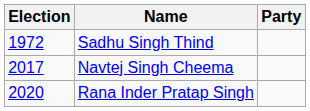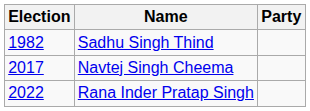 <table class="wikitable sortable">
 <tr>
 <th>Election</th>
 <th>Name</th>
 <th colspan="2">Party</th>
 </tr>
 <tr>
-<td><a href='#'>1972</a></td>
+<td><a href='#'>1982</a></td>
 <td><a href='#'>Sadhu Singh Thind</a></td>
 <td></td>
 </tr>
 <tr>
 </tr>
 <tr>
 <td><a href='#'>2017</a></td>
 <td><a href='#'>Navtej Singh Cheema</a></td>
 <td></td>
 </tr>
 <tr>
-<td><a href='#'>2020</a></td>
+<td><a href='#'>2022</a></td>
 <td><a href='#'>Rana Inder Pratap Singh</a></td>
 <td></td>
 </tr>
 </table>
